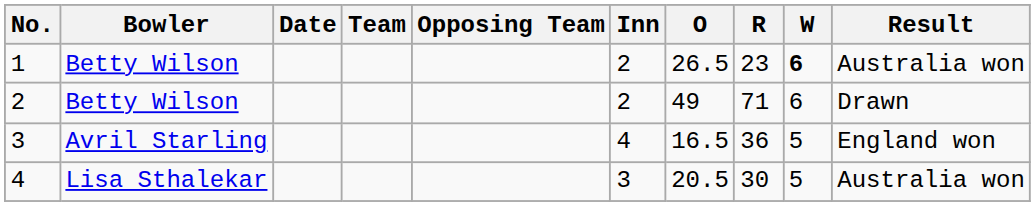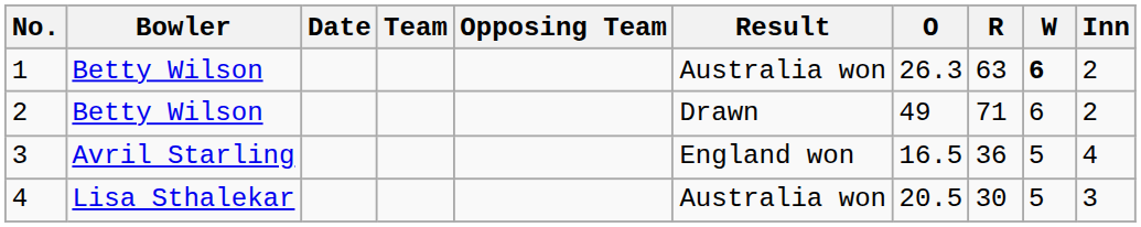 <table class="wikitable sortable">
 <tr>
 <th>No.</th>
 <th>Bowler</th>
 <th>Date</th>
 <th>Team</th>
 <th>Opposing Team</th>
-<th scope="col" style="width:20px;">Inn</th>
+<th>Result</th>
 <th scope="col" style="width:20px;">O</th>
 <th scope="col" style="width:20px;">R</th>
 <th scope="col" style="width:20px;">W</th>
-<th>Result</th>
+<th scope="col" style="width:20px;">Inn</th>
 </tr>
 <tr>
 <td>1</td>
 <td><a href='#'>Betty Wilson</a></td>
 <td></td>
 <td></td>
 <td></td>
+<td>Australia won</td>
+<td>26.3</td>
+<td>63</td>
+<td><strong>6</strong></td>
 <td>2</td>
-<td>26.5</td>
-<td>23</td>
-<td><strong>6</strong></td>
-<td>Australia won</td>
 </tr>
 <tr>
 <td>2</td>
 <td><a href='#'>Betty Wilson</a></td>
 <td></td>
 <td></td>
 <td></td>
-<td>2</td>
+<td>Drawn</td>
 <td>49</td>
 <td>71</td>
 <td>6</td>
-<td>Drawn</td>
+<td>2</td>
 </tr>
 <tr>
 <td>3</td>
 <td><a href='#'>Avril Starling</a></td>
 <td></td>
 <td></td>
 <td></td>
-<td>4</td>
+<td>England won</td>
 <td>16.5</td>
 <td>36</td>
 <td>5</td>
-<td>England won</td>
+<td>4</td>
 </tr>
 <tr>
 <td>4</td>
 <td><a href='#'>Lisa Sthalekar</a></td>
 <td></td>
 <td></td>
 <td></td>
-<td>3</td>
+<td>Australia won</td>
 <td>20.5</td>
 <td>30</td>
 <td>5</td>
-<td>Australia won</td>
+<td>3</td>
 </tr>
 </table>
